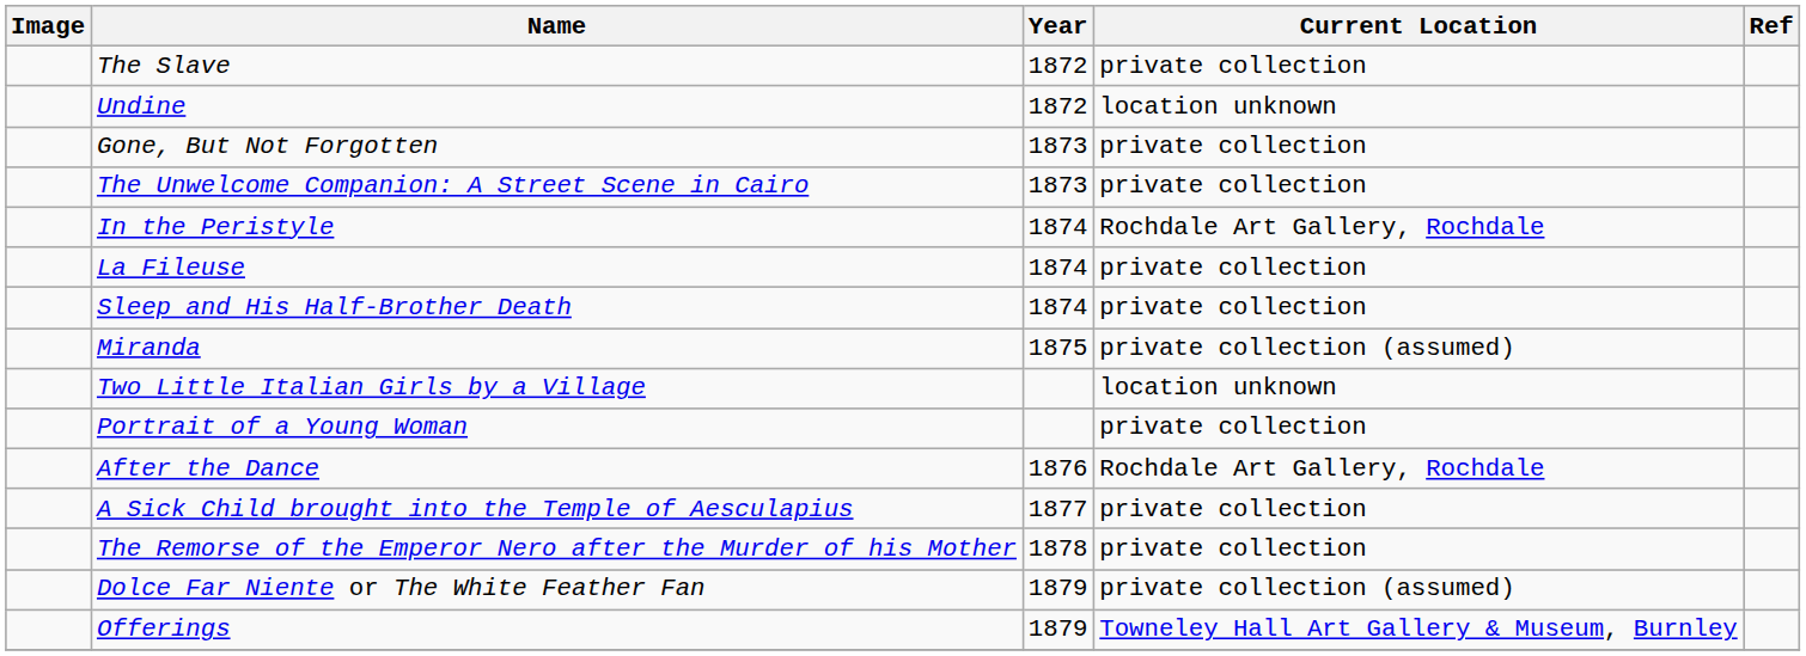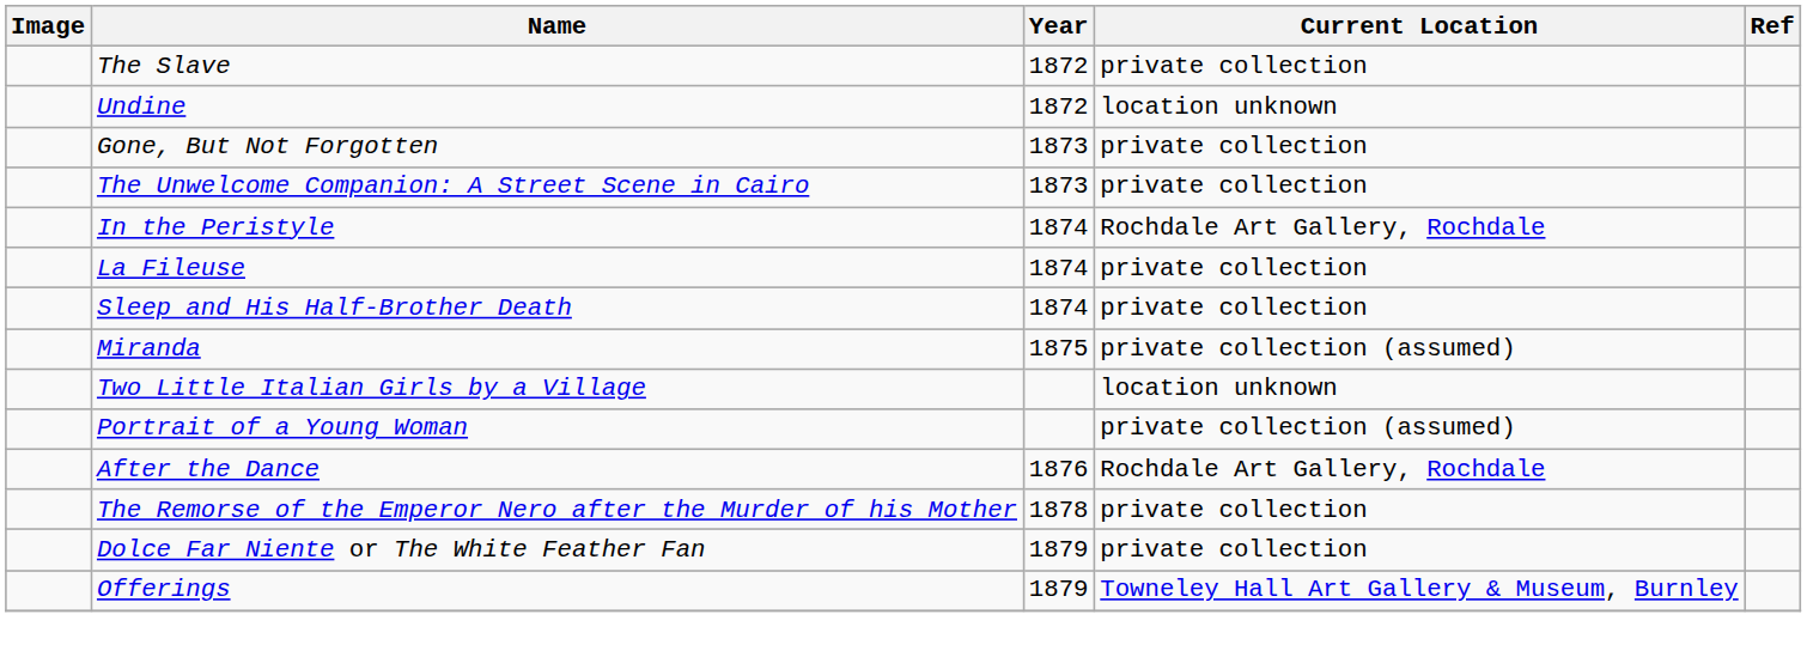 <table class="sortable wikitable" style="margin-left:0.5em; text-align:left">
 <tr>
 <th>Image</th>
 <th>Name</th>
 <th>Year</th>
 <th>Current Location</th>
 <th>Ref</th>
 </tr>
 <tr>
 <td></td>
 <td><em>The Slave</em></td>
 <td>1872</td>
 <td>private collection</td>
 <td></td>
 </tr>
 <tr>
 <td></td>
 <td><em><a href='#'>Undine</a></em></td>
 <td>1872</td>
 <td>location unknown</td>
 <td></td>
 </tr>
 <tr>
 <td></td>
 <td><em>Gone, But Not Forgotten</em></td>
 <td>1873</td>
 <td>private collection</td>
 <td></td>
 </tr>
 <tr>
 <td></td>
 <td><em><a href='#'>The Unwelcome Companion: A Street Scene in Cairo</a></em></td>
 <td>1873</td>
 <td>private collection</td>
 <td></td>
 </tr>
 <tr>
 <td></td>
 <td><em><a href='#'>In the Peristyle</a></em></td>
 <td>1874</td>
 <td>Rochdale Art Gallery, <a href='#'>Rochdale</a></td>
 <td></td>
 </tr>
 <tr>
 <td></td>
 <td><em><a href='#'>La Fileuse</a></em></td>
 <td>1874</td>
 <td>private collection</td>
 <td></td>
 </tr>
 <tr>
 <td></td>
 <td><em><a href='#'>Sleep and His Half-Brother Death</a></em></td>
 <td>1874</td>
 <td>private collection</td>
 <td></td>
 </tr>
 <tr>
 <td></td>
 <td><em><a href='#'>Miranda</a></em></td>
 <td>1875</td>
 <td>private collection (assumed)</td>
 <td></td>
 </tr>
 <tr>
 <td></td>
 <td><em><a href='#'>Two Little Italian Girls by a Village</a></em></td>
 <td></td>
 <td>location unknown</td>
 <td></td>
 </tr>
 <tr>
 <td></td>
 <td><em><a href='#'>Portrait of a Young Woman</a></em></td>
 <td></td>
-<td>private collection</td>
+<td>private collection (assumed)</td>
 <td></td>
 </tr>
 <tr>
 <td></td>
 <td><em><a href='#'>After the Dance</a></em></td>
 <td>1876</td>
 <td>Rochdale Art Gallery, <a href='#'>Rochdale</a></td>
-<td></td>
-</tr>
-<tr>
-<td></td>
-<td><em><a href='#'>A Sick Child brought into the Temple of Aesculapius</a></em></td>
-<td>1877</td>
-<td>private collection</td>
 <td></td>
 </tr>
 <tr>
 <td></td>
 <td><em><a href='#'>The Remorse of the Emperor Nero after the Murder of his Mother</a></em></td>
 <td>1878</td>
 <td>private collection</td>
 <td></td>
 </tr>
 <tr>
 <td></td>
 <td><em><a href='#'>Dolce Far Niente</a></em> or <em>The White Feather Fan</em></td>
 <td>1879</td>
-<td>private collection (assumed)</td>
+<td>private collection</td>
 <td></td>
 </tr>
 <tr>
 <td></td>
 <td><em><a href='#'>Offerings</a></em></td>
 <td>1879</td>
 <td><a href='#'>Towneley Hall Art Gallery & Museum</a>, <a href='#'>Burnley</a></td>
 <td></td>
 </tr>
 <tr>
 </tr>
 </table>
